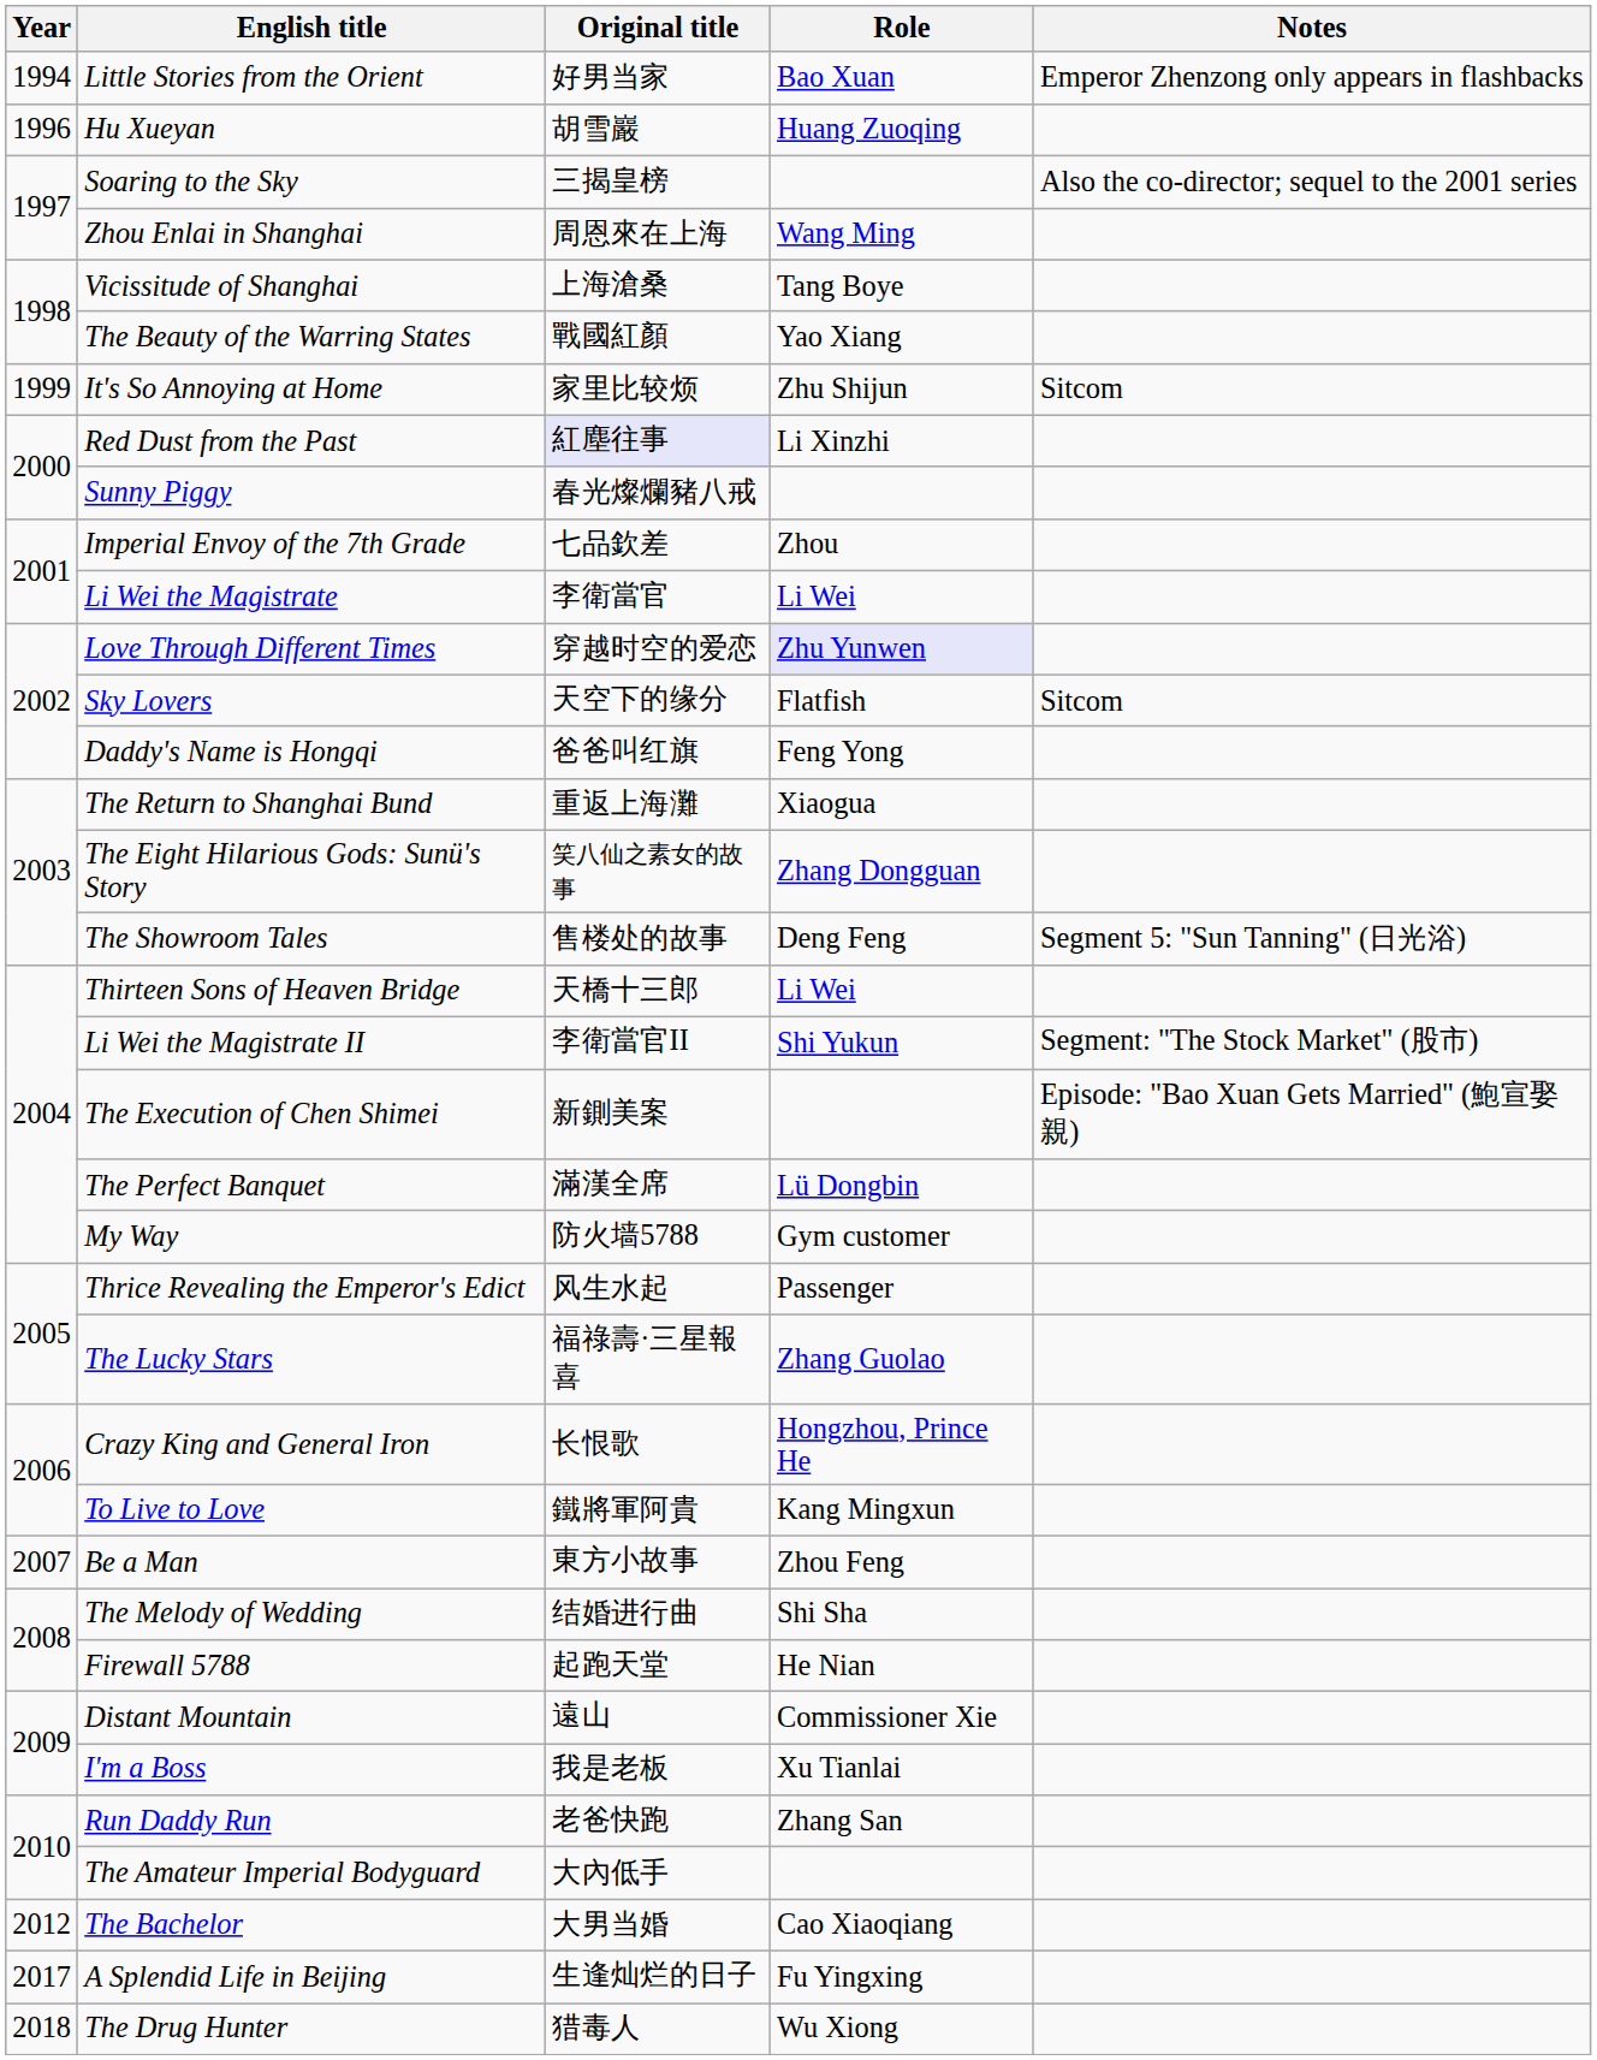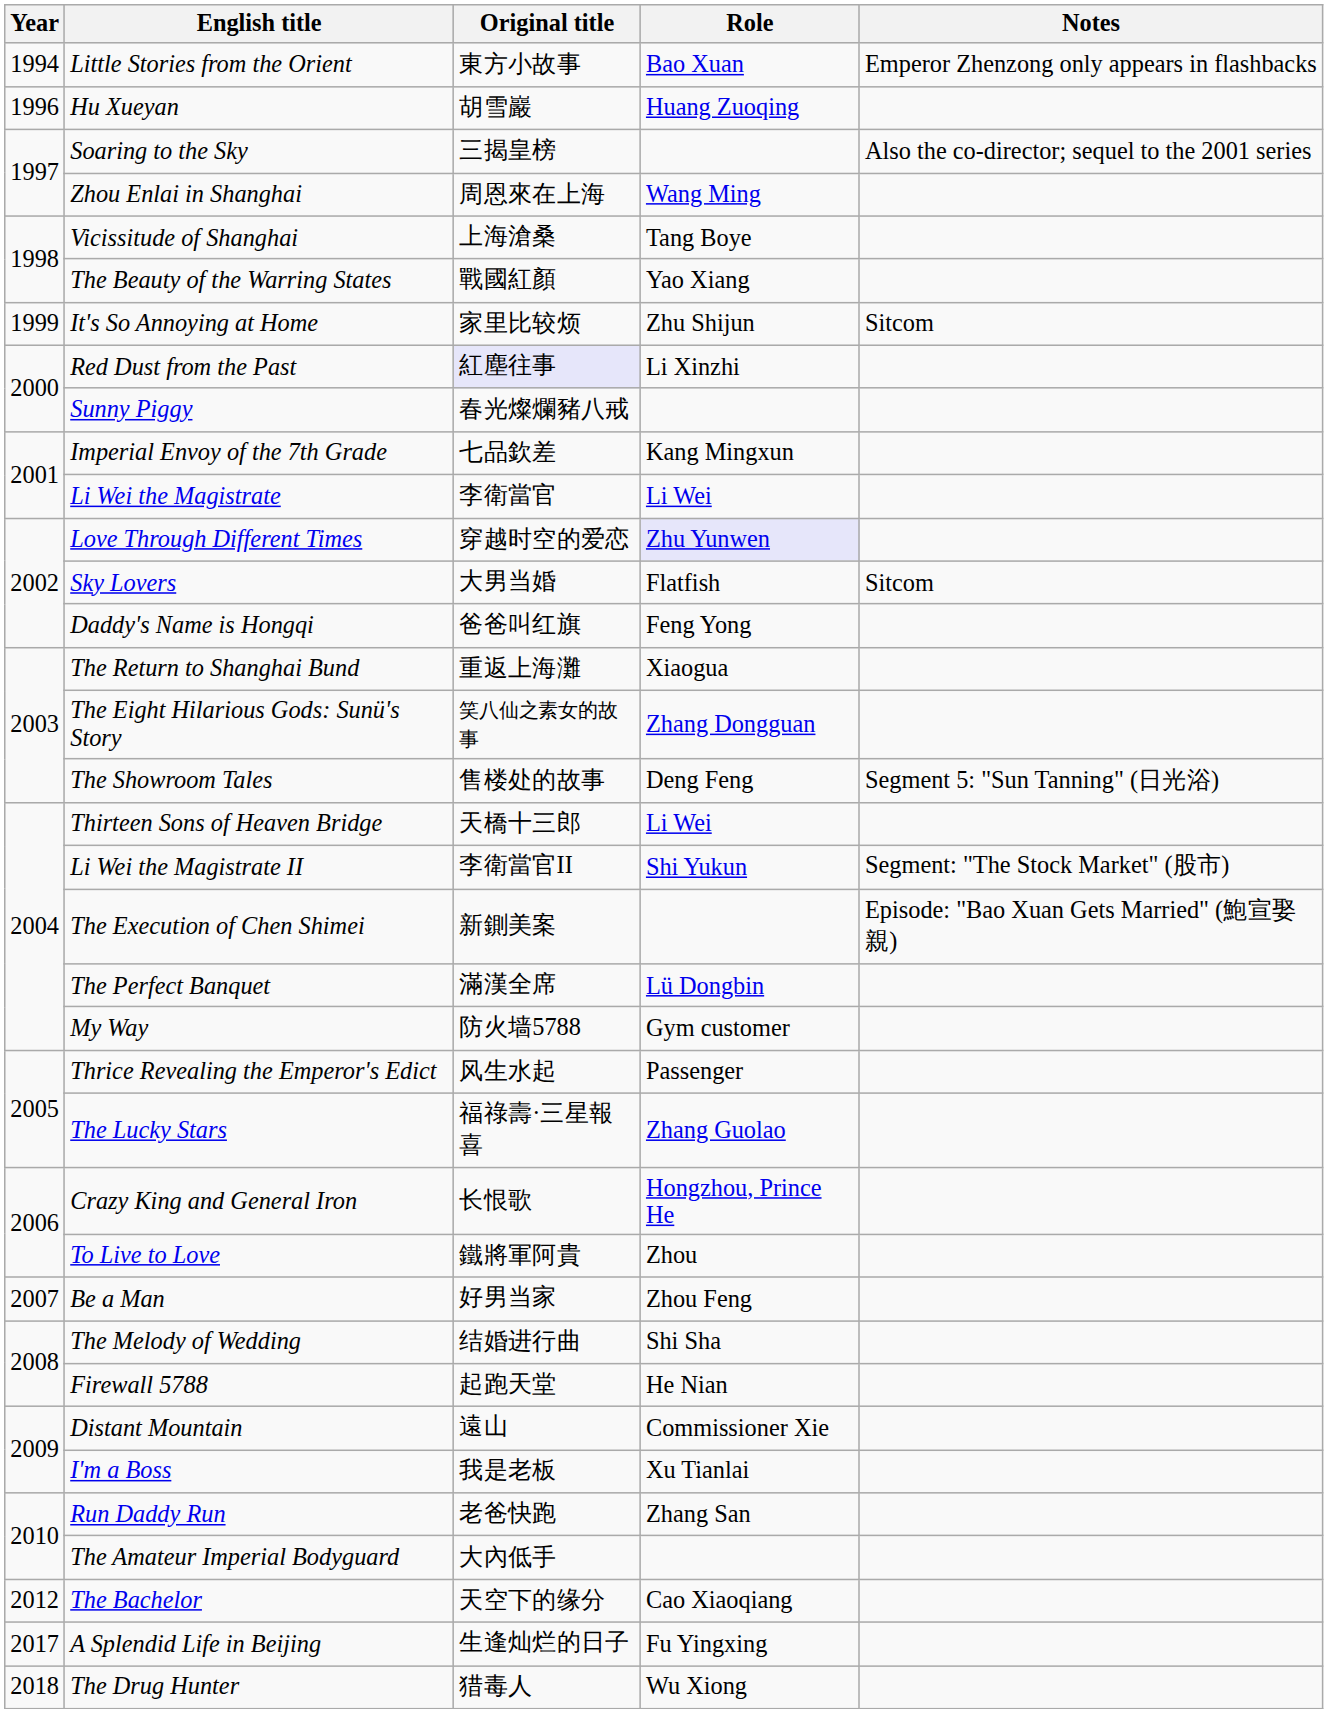 <table class="wikitable sortable">
 <tr>
 <th>Year</th>
 <th>English title</th>
 <th>Original title</th>
 <th>Role</th>
 <th class="unsortable">Notes</th>
 </tr>
 <tr>
 <td>1994</td>
 <td><em>Little Stories from the Orient</em></td>
-<td>好男当家</td>
+<td>東方小故事</td>
 <td><a href='#'>Bao Xuan</a></td>
 <td>Emperor Zhenzong only appears in flashbacks</td>
 </tr>
 <tr>
 <td>1996</td>
 <td><em>Hu Xueyan</em></td>
 <td>胡雪巖</td>
 <td><a href='#'>Huang Zuoqing</a></td>
 <td></td>
 </tr>
 <tr>
 <td rowspan=2>1997</td>
 <td><em>Soaring to the Sky</em></td>
 <td>三揭皇榜</td>
 <td></td>
 <td>Also the co-director; sequel to the 2001 series</td>
 </tr>
 <tr>
 <td><em>Zhou Enlai in Shanghai</em></td>
 <td>周恩來在上海</td>
 <td><a href='#'>Wang Ming</a></td>
 <td></td>
 </tr>
 <tr>
 <td rowspan=2>1998</td>
 <td><em>Vicissitude of Shanghai</em></td>
 <td>上海滄桑</td>
 <td>Tang Boye</td>
 <td></td>
 </tr>
 <tr>
 <td><em>The Beauty of the Warring States</em></td>
 <td>戰國紅顏</td>
 <td>Yao Xiang</td>
 <td></td>
 </tr>
 <tr>
 <td>1999</td>
 <td><em>It's So Annoying at Home</em></td>
 <td>家里比较烦</td>
 <td>Zhu Shijun</td>
 <td>Sitcom</td>
 </tr>
 <tr>
 <td rowspan=2>2000</td>
 <td><em>Red Dust from the Past</em></td>
 <td style="background: lavender;">紅塵往事</td>
 <td>Li Xinzhi</td>
 <td></td>
 </tr>
 <tr>
 <td><em><a href='#'>Sunny Piggy</a></em></td>
 <td>春光燦爛豬八戒</td>
 <td></td>
 <td></td>
 </tr>
 <tr>
 <td rowspan=2>2001</td>
 <td><em>Imperial Envoy of the 7th Grade</em></td>
 <td>七品欽差</td>
-<td>Zhou</td>
+<td>Kang Mingxun</td>
 <td></td>
 </tr>
 <tr>
 <td><em><a href='#'>Li Wei the Magistrate</a></em></td>
 <td>李衛當官</td>
 <td><a href='#'>Li Wei</a></td>
 <td></td>
 </tr>
 <tr>
 <td rowspan=3>2002</td>
 <td><em><a href='#'>Love Through Different Times</a></em></td>
 <td>穿越时空的爱恋</td>
 <td style="background: lavender;"><a href='#'>Zhu Yunwen</a></td>
 <td></td>
 </tr>
 <tr>
 <td><em><a href='#'>Sky Lovers</a></em></td>
-<td>天空下的缘分</td>
+<td>大男当婚</td>
 <td>Flatfish</td>
 <td>Sitcom</td>
 </tr>
 <tr>
 <td><em>Daddy's Name is Hongqi</em></td>
 <td>爸爸叫红旗</td>
 <td>Feng Yong</td>
 <td></td>
 </tr>
 <tr>
 <td rowspan=3>2003</td>
 <td><em>The Return to Shanghai Bund</em></td>
 <td>重返上海灘</td>
 <td>Xiaogua</td>
 <td></td>
 </tr>
 <tr>
 <td><em>The Eight Hilarious Gods: Sunü's Story</em></td>
 <td><small>笑八仙之素女的故事</small></td>
 <td><a href='#'>Zhang Dongguan</a></td>
 <td></td>
 </tr>
 <tr>
 <td><em>The Showroom Tales</em></td>
 <td>售楼处的故事</td>
 <td>Deng Feng</td>
 <td>Segment 5: "Sun Tanning" (日光浴)</td>
 </tr>
 <tr>
 <td rowspan=5>2004</td>
 <td><em>Thirteen Sons of Heaven Bridge</em></td>
 <td>天橋十三郎</td>
 <td><a href='#'>Li Wei</a></td>
 <td></td>
 </tr>
 <tr>
 <td><em>Li Wei the Magistrate II</em></td>
 <td>李衛當官II</td>
 <td><a href='#'>Shi Yukun</a></td>
 <td>Segment: "The Stock Market" (股市)</td>
 </tr>
 <tr>
 <td><em>The Execution of Chen Shimei</em></td>
 <td>新鍘美案</td>
 <td></td>
 <td>Episode: "Bao Xuan Gets Married" (鮑宣娶親)</td>
 </tr>
 <tr>
 <td><em>The Perfect Banquet</em></td>
 <td>滿漢全席</td>
 <td><a href='#'>Lü Dongbin</a></td>
 <td></td>
 </tr>
 <tr>
 <td><em>My Way</em></td>
 <td>防火墙5788</td>
 <td>Gym customer</td>
 <td></td>
 </tr>
 <tr>
 <td rowspan=2>2005</td>
 <td><em>Thrice Revealing the Emperor's Edict</em></td>
 <td>风生水起</td>
 <td>Passenger</td>
 <td></td>
 </tr>
 <tr>
 <td><em><a href='#'>The Lucky Stars</a></em></td>
 <td>福祿壽·三星報喜</td>
 <td><a href='#'>Zhang Guolao</a></td>
 <td></td>
 </tr>
 <tr>
 <td rowspan=2>2006</td>
 <td><em>Crazy King and General Iron</em></td>
 <td>长恨歌</td>
 <td><a href='#'>Hongzhou, Prince He</a></td>
 <td></td>
 </tr>
 <tr>
 <td><em><a href='#'>To Live to Love</a></em></td>
 <td>鐵將軍阿貴</td>
-<td>Kang Mingxun</td>
+<td>Zhou</td>
 <td></td>
 </tr>
 <tr>
 <td>2007</td>
 <td><em>Be a Man</em></td>
-<td>東方小故事</td>
+<td>好男当家</td>
 <td>Zhou Feng</td>
 <td></td>
 </tr>
 <tr>
 <td rowspan=2>2008</td>
 <td><em>The Melody of Wedding</em></td>
 <td>结婚进行曲</td>
 <td>Shi Sha</td>
 <td></td>
 </tr>
 <tr>
 <td><em>Firewall 5788</em></td>
 <td>起跑天堂</td>
 <td>He Nian</td>
 <td></td>
 </tr>
 <tr>
 <td rowspan=2>2009</td>
 <td><em>Distant Mountain</em></td>
 <td>遠山</td>
 <td>Commissioner Xie</td>
 <td></td>
 </tr>
 <tr>
 <td><em><a href='#'>I'm a Boss</a></em></td>
 <td>我是老板</td>
 <td>Xu Tianlai</td>
 <td></td>
 </tr>
 <tr>
 <td rowspan=2>2010</td>
 <td><em><a href='#'>Run Daddy Run</a></em></td>
 <td>老爸快跑</td>
 <td>Zhang San</td>
 <td></td>
 </tr>
 <tr>
 <td><em>The Amateur Imperial Bodyguard</em></td>
 <td>大內低手</td>
 <td></td>
 <td></td>
 </tr>
 <tr>
 <td>2012</td>
 <td><em><a href='#'>The Bachelor</a></em></td>
-<td>大男当婚</td>
+<td>天空下的缘分</td>
 <td>Cao Xiaoqiang</td>
 <td></td>
 </tr>
 <tr>
 <td>2017</td>
 <td><em>A Splendid Life in Beijing</em></td>
 <td>生逢灿烂的日子</td>
 <td>Fu Yingxing</td>
 <td></td>
 </tr>
 <tr>
 <td>2018</td>
 <td><em>The Drug Hunter</em></td>
 <td>猎毒人</td>
 <td>Wu Xiong</td>
 <td></td>
 </tr>
 </table>
